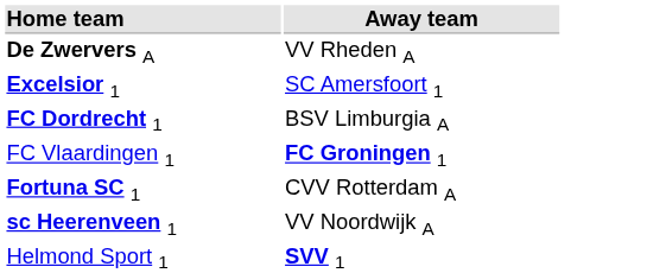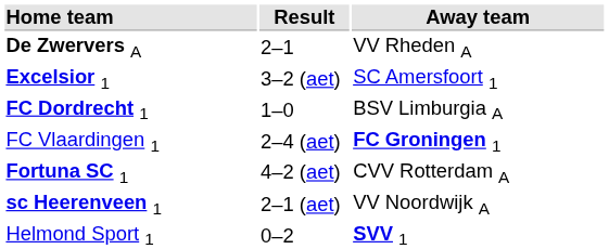 <table>
 <tr bgcolor="#E4E4E4">
 <th style="border-bottom:1px solid #AAAAAA" width="200" align="left">Home team</th>
+<th style="border-bottom:1px solid #AAAAAA" width="70" align="center">Result</th>
 <th style="border-bottom:1px solid #AAAAAA" width="200">Away team</th>
 </tr>
 <tr>
 <td><strong>De Zwervers</strong> <sub>A</sub></td>
+<td>2–1</td>
 <td>VV Rheden <sub>A</sub></td>
 </tr>
 <tr>
 <td><strong><a href='#'>Excelsior</a></strong> <sub>1</sub></td>
+<td>3–2 (<a href='#'>aet</a>)</td>
 <td><a href='#'>SC Amersfoort</a> <sub>1</sub></td>
 </tr>
 <tr>
 <td><strong><a href='#'>FC Dordrecht</a></strong> <sub>1</sub></td>
+<td>1–0</td>
 <td>BSV Limburgia <sub>A</sub></td>
 </tr>
 <tr>
 <td><a href='#'>FC Vlaardingen</a> <sub>1</sub></td>
+<td>2–4 (<a href='#'>aet</a>)</td>
 <td><strong><a href='#'>FC Groningen</a></strong> <sub>1</sub></td>
 </tr>
 <tr>
 <td><strong><a href='#'>Fortuna SC</a></strong> <sub>1</sub></td>
+<td>4–2 (<a href='#'>aet</a>)</td>
 <td>CVV Rotterdam <sub>A</sub></td>
 </tr>
 <tr>
 <td><strong><a href='#'>sc Heerenveen</a></strong> <sub>1</sub></td>
+<td>2–1 (<a href='#'>aet</a>)</td>
 <td>VV Noordwijk <sub>A</sub></td>
 </tr>
 <tr>
 <td><a href='#'>Helmond Sport</a> <sub>1</sub></td>
+<td>0–2 </td>
 <td><strong><a href='#'>SVV</a></strong> <sub>1</sub></td>
 </tr>
 </table>
